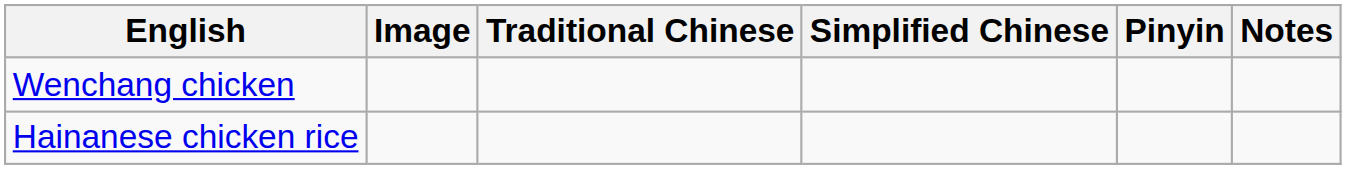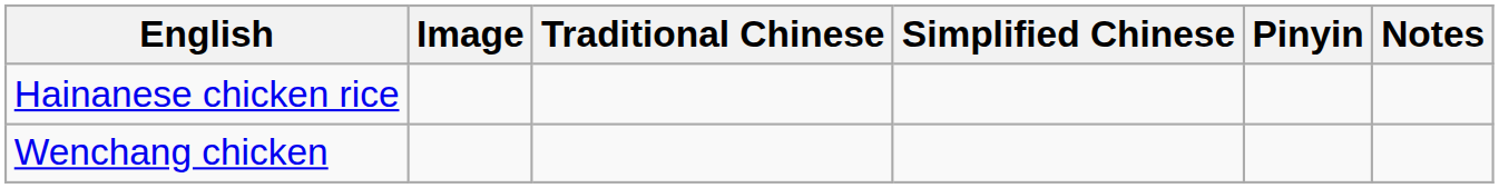 <table class="wikitable">
 <tr>
 <th>English</th>
 <th>Image</th>
 <th>Traditional Chinese</th>
 <th>Simplified Chinese</th>
 <th>Pinyin</th>
 <th>Notes</th>
 </tr>
 <tr>
+<td><a href='#'>Hainanese chicken rice</a></td>
+<td></td>
+<td></td>
+<td></td>
+<td></td>
+<td></td>
+</tr>
+<tr>
 <td><a href='#'>Wenchang chicken</a></td>
 <td></td>
 <td></td>
 <td></td>
 <td></td>
 <td></td>
 </tr>
-<tr>
-<td><a href='#'>Hainanese chicken rice</a></td>
-<td></td>
-<td></td>
-<td></td>
-<td></td>
-<td></td>
-</tr>
 </table>
